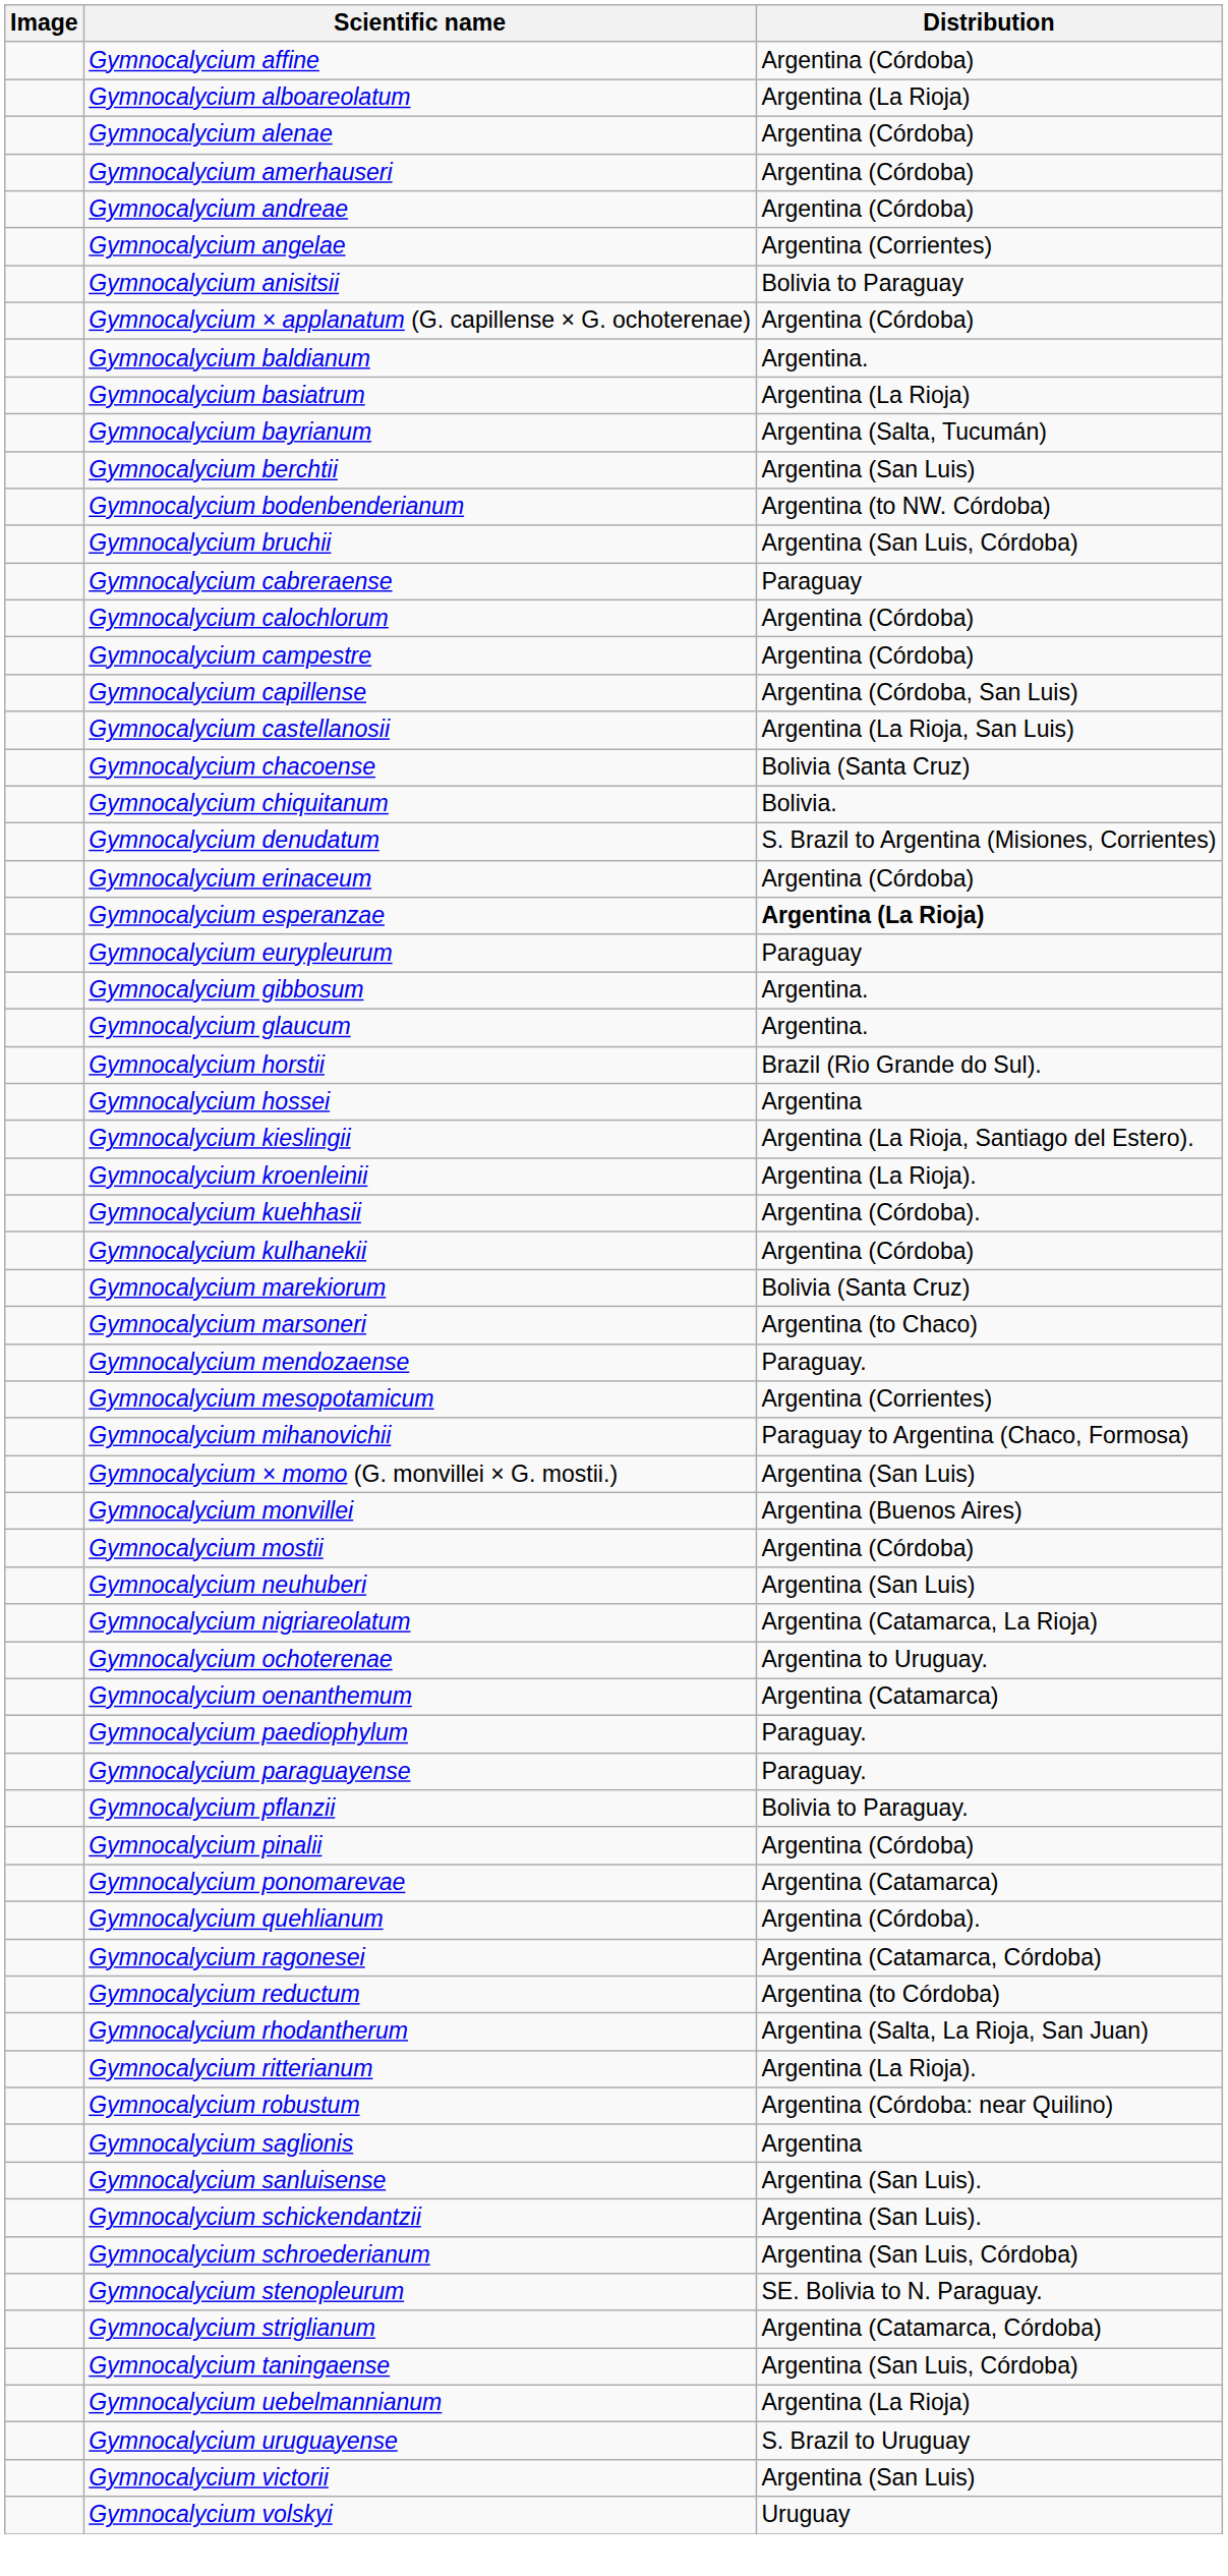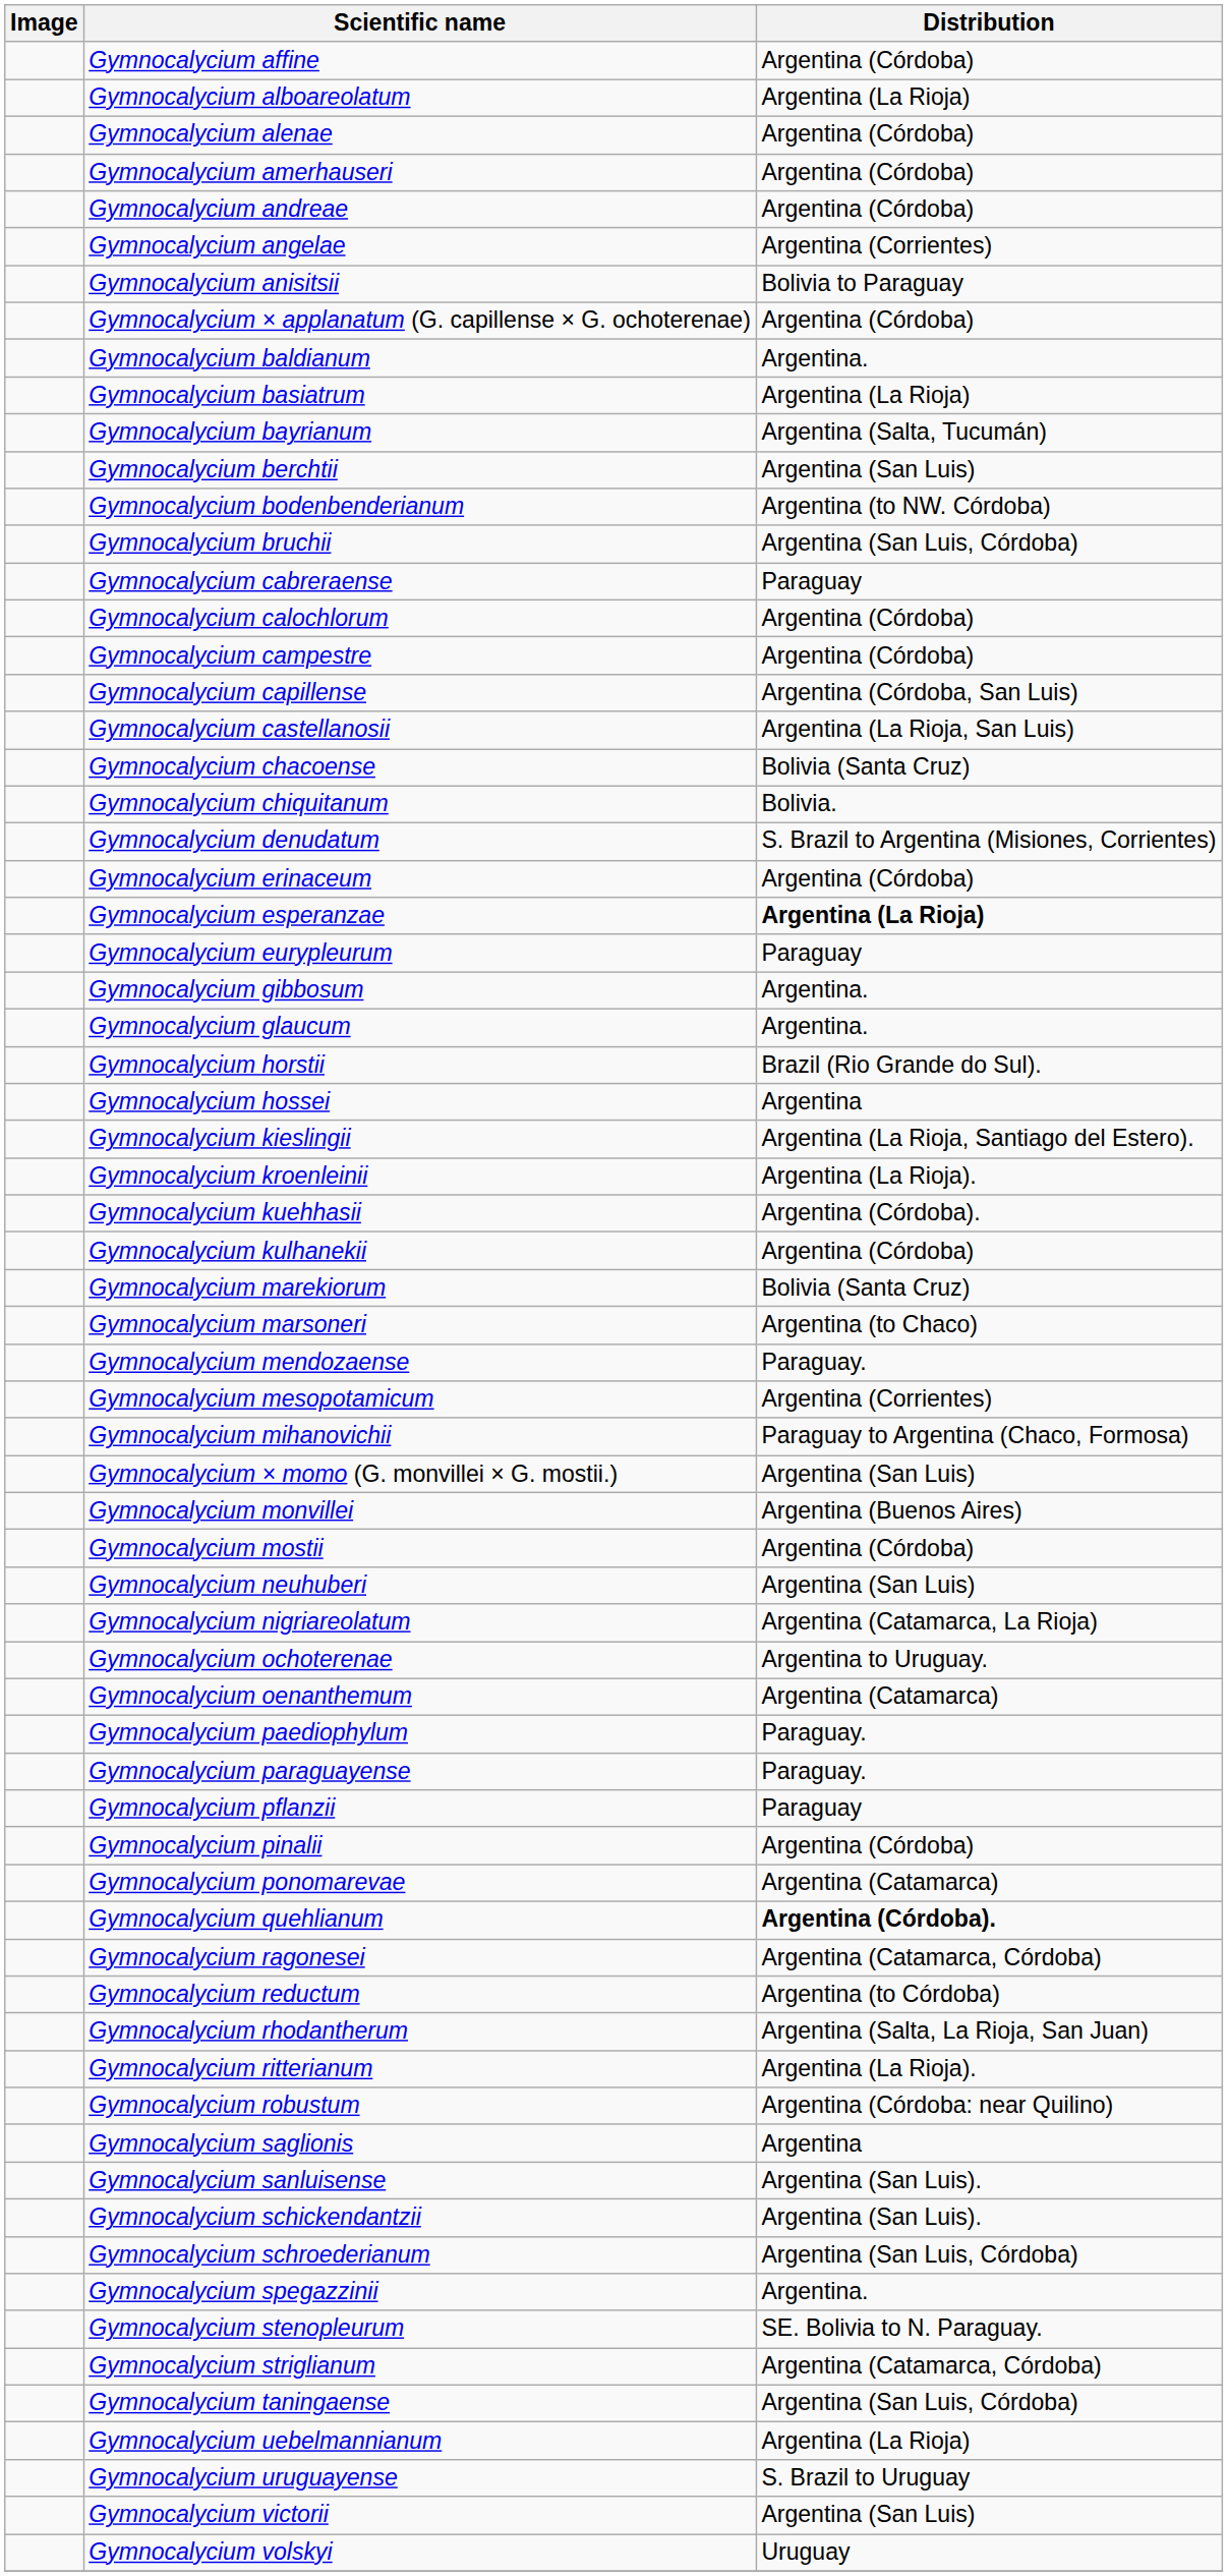 <table class="wikitable sortable">
 <tr>
 <th>Image</th>
 <th>Scientific name</th>
 <th>Distribution</th>
 </tr>
 <tr>
 <td></td>
 <td><em><a href='#'>Gymnocalycium affine</a></em> </td>
 <td>Argentina (Córdoba)</td>
 </tr>
 <tr>
 <td></td>
 <td><em><a href='#'>Gymnocalycium alboareolatum</a></em> </td>
 <td>Argentina (La Rioja)</td>
 </tr>
 <tr>
 <td></td>
 <td><em><a href='#'>Gymnocalycium alenae</a></em> </td>
 <td>Argentina (Córdoba)</td>
 </tr>
 <tr>
 <td></td>
 <td><em><a href='#'>Gymnocalycium amerhauseri</a></em> </td>
 <td>Argentina (Córdoba)</td>
 </tr>
 <tr>
 <td></td>
 <td><em><a href='#'>Gymnocalycium andreae </a></em> </td>
 <td>Argentina (Córdoba)</td>
 </tr>
 <tr>
 <td></td>
 <td><em><a href='#'>Gymnocalycium angelae</a></em> </td>
 <td>Argentina (Corrientes)</td>
 </tr>
 <tr>
 <td></td>
 <td><em><a href='#'>Gymnocalycium anisitsii</a></em> </td>
 <td>Bolivia to Paraguay</td>
 </tr>
 <tr>
 <td></td>
 <td><em><a href='#'>Gymnocalycium × applanatum</a></em>  (G. capillense × G. ochoterenae)</td>
 <td>Argentina (Córdoba)</td>
 </tr>
 <tr>
 <td></td>
 <td><em><a href='#'>Gymnocalycium baldianum</a></em> </td>
 <td>Argentina.</td>
 </tr>
 <tr>
 <td></td>
 <td><em><a href='#'>Gymnocalycium basiatrum</a></em> </td>
 <td>Argentina (La Rioja)</td>
 </tr>
 <tr>
 <td></td>
 <td><em><a href='#'>Gymnocalycium bayrianum</a></em> </td>
 <td>Argentina (Salta, Tucumán)</td>
 </tr>
 <tr>
 <td></td>
 <td><em><a href='#'>Gymnocalycium berchtii</a></em> </td>
 <td>Argentina (San Luis)</td>
 </tr>
 <tr>
 <td></td>
 <td><em><a href='#'>Gymnocalycium bodenbenderianum</a></em> </td>
 <td>Argentina (to NW. Córdoba)</td>
 </tr>
 <tr>
 <td></td>
 <td><em><a href='#'>Gymnocalycium bruchii</a></em> </td>
 <td>Argentina (San Luis, Córdoba)</td>
 </tr>
 <tr>
 <td></td>
 <td><em><a href='#'>Gymnocalycium cabreraense</a></em> </td>
 <td>Paraguay</td>
 </tr>
 <tr>
 <td></td>
 <td><em><a href='#'>Gymnocalycium calochlorum</a></em> </td>
 <td>Argentina (Córdoba)</td>
 </tr>
 <tr>
 <td></td>
 <td><em><a href='#'>Gymnocalycium campestre</a></em> </td>
 <td>Argentina (Córdoba)</td>
 </tr>
 <tr>
 <td></td>
 <td><em><a href='#'>Gymnocalycium capillense</a></em> </td>
 <td>Argentina (Córdoba, San Luis)</td>
 </tr>
 <tr>
 <td></td>
 <td><em><a href='#'>Gymnocalycium castellanosii</a></em> </td>
 <td>Argentina (La Rioja, San Luis)</td>
 </tr>
 <tr>
 <td></td>
 <td><em><a href='#'>Gymnocalycium chacoense</a></em> </td>
 <td>Bolivia (Santa Cruz)</td>
 </tr>
 <tr>
 <td></td>
 <td><em><a href='#'>Gymnocalycium chiquitanum</a></em> </td>
 <td>Bolivia.</td>
 </tr>
 <tr>
 <td></td>
 <td><em><a href='#'>Gymnocalycium denudatum</a></em> </td>
 <td>S. Brazil to Argentina (Misiones, Corrientes)</td>
 </tr>
 <tr>
 <td></td>
 <td><em><a href='#'>Gymnocalycium erinaceum</a></em> </td>
 <td>Argentina (Córdoba)</td>
 </tr>
 <tr>
 <td></td>
 <td><em><a href='#'>Gymnocalycium esperanzae</a></em> </td>
 <td><strong>Argentina (La Rioja)</strong></td>
 </tr>
 <tr>
 <td></td>
 <td><em><a href='#'>Gymnocalycium eurypleurum</a></em> </td>
 <td>Paraguay</td>
 </tr>
 <tr>
 <td></td>
 <td><em><a href='#'>Gymnocalycium gibbosum</a></em> </td>
 <td>Argentina.</td>
 </tr>
 <tr>
 <td></td>
 <td><em><a href='#'>Gymnocalycium glaucum</a></em> </td>
 <td>Argentina.</td>
 </tr>
 <tr>
 <td></td>
 <td><em><a href='#'>Gymnocalycium horstii</a></em> </td>
 <td>Brazil (Rio Grande do Sul).</td>
 </tr>
 <tr>
 <td></td>
 <td><em><a href='#'>Gymnocalycium hossei </a></em> </td>
 <td>Argentina</td>
 </tr>
 <tr>
 <td></td>
 <td><em><a href='#'>Gymnocalycium kieslingii</a></em> </td>
 <td>Argentina (La Rioja, Santiago del Estero).</td>
 </tr>
 <tr>
 <td></td>
 <td><em><a href='#'>Gymnocalycium kroenleinii</a></em> </td>
 <td>Argentina (La Rioja).</td>
 </tr>
 <tr>
 <td></td>
 <td><em><a href='#'>Gymnocalycium kuehhasii</a></em> </td>
 <td>Argentina (Córdoba).</td>
 </tr>
 <tr>
 <td></td>
 <td><em><a href='#'>Gymnocalycium kulhanekii</a></em> </td>
 <td>Argentina (Córdoba)</td>
 </tr>
 <tr>
 <td></td>
 <td><em><a href='#'>Gymnocalycium marekiorum</a></em> </td>
 <td>Bolivia (Santa Cruz)</td>
 </tr>
 <tr>
 <td></td>
 <td><em><a href='#'>Gymnocalycium marsoneri</a></em> </td>
 <td>Argentina (to Chaco)</td>
 </tr>
 <tr>
 <td></td>
 <td><em><a href='#'>Gymnocalycium mendozaense</a></em> </td>
 <td>Paraguay.</td>
 </tr>
 <tr>
 <td></td>
 <td><em><a href='#'>Gymnocalycium mesopotamicum</a></em> </td>
 <td>Argentina (Corrientes)</td>
 </tr>
 <tr>
 <td></td>
 <td><em><a href='#'>Gymnocalycium mihanovichii</a></em> </td>
 <td>Paraguay to Argentina (Chaco, Formosa)</td>
 </tr>
 <tr>
 <td></td>
 <td><em><a href='#'>Gymnocalycium × momo</a></em>  (G. monvillei × G. mostii.)</td>
 <td>Argentina (San Luis)</td>
 </tr>
 <tr>
 <td></td>
 <td><em><a href='#'>Gymnocalycium monvillei</a></em> </td>
 <td>Argentina (Buenos Aires)</td>
 </tr>
 <tr>
 <td></td>
 <td><em><a href='#'>Gymnocalycium mostii</a></em> </td>
 <td>Argentina (Córdoba)</td>
 </tr>
 <tr>
 <td></td>
 <td><em><a href='#'>Gymnocalycium neuhuberi</a></em> </td>
 <td>Argentina (San Luis)</td>
 </tr>
 <tr>
 <td></td>
 <td><em><a href='#'>Gymnocalycium nigriareolatum</a></em> </td>
 <td>Argentina (Catamarca, La Rioja)</td>
 </tr>
 <tr>
 <td></td>
 <td><em><a href='#'>Gymnocalycium ochoterenae</a></em> </td>
 <td>Argentina to Uruguay.</td>
 </tr>
 <tr>
 <td></td>
 <td><em><a href='#'>Gymnocalycium oenanthemum</a></em> </td>
 <td>Argentina (Catamarca)</td>
 </tr>
 <tr>
 <td></td>
 <td><em><a href='#'>Gymnocalycium paediophylum</a></em> </td>
 <td>Paraguay.</td>
 </tr>
 <tr>
 <td></td>
 <td><em><a href='#'>Gymnocalycium paraguayense</a></em> </td>
 <td>Paraguay.</td>
 </tr>
 <tr>
 <td></td>
 <td><em><a href='#'>Gymnocalycium pflanzii</a></em> </td>
-<td>Bolivia to Paraguay.</td>
+<td>Paraguay</td>
 </tr>
 <tr>
 <td></td>
 <td><em><a href='#'>Gymnocalycium pinalii</a></em> </td>
 <td>Argentina (Córdoba)</td>
 </tr>
 <tr>
 <td></td>
 <td><em><a href='#'>Gymnocalycium ponomarevae</a></em> </td>
 <td>Argentina (Catamarca)</td>
 </tr>
 <tr>
 <td></td>
 <td><em><a href='#'>Gymnocalycium quehlianum</a></em> </td>
-<td>Argentina (Córdoba).</td>
+<td><strong>Argentina (Córdoba).</strong></td>
 </tr>
 <tr>
 <td></td>
 <td><em><a href='#'>Gymnocalycium ragonesei</a></em> </td>
 <td>Argentina (Catamarca, Córdoba)</td>
 </tr>
 <tr>
 <td></td>
 <td><em><a href='#'>Gymnocalycium reductum</a></em> </td>
 <td>Argentina (to Córdoba)</td>
 </tr>
 <tr>
 <td></td>
 <td><em><a href='#'>Gymnocalycium rhodantherum</a></em> </td>
 <td>Argentina (Salta, La Rioja, San Juan)</td>
 </tr>
 <tr>
 <td></td>
 <td><em><a href='#'>Gymnocalycium ritterianum</a></em> </td>
 <td>Argentina (La Rioja).</td>
 </tr>
 <tr>
 <td></td>
 <td><em><a href='#'>Gymnocalycium robustum</a></em> </td>
 <td>Argentina (Córdoba: near Quilino)</td>
 </tr>
 <tr>
 <td></td>
 <td><em><a href='#'>Gymnocalycium saglionis</a></em> </td>
 <td>Argentina</td>
 </tr>
 <tr>
 <td></td>
 <td><em><a href='#'>Gymnocalycium sanluisense</a></em> </td>
 <td>Argentina (San Luis).</td>
 </tr>
 <tr>
 <td></td>
 <td><em><a href='#'>Gymnocalycium schickendantzii</a></em> </td>
 <td>Argentina (San Luis).</td>
 </tr>
 <tr>
 <td></td>
 <td><em><a href='#'>Gymnocalycium schroederianum</a></em> </td>
 <td>Argentina (San Luis, Córdoba)</td>
 </tr>
 <tr>
 <td></td>
+<td><em><a href='#'>Gymnocalycium spegazzinii </a></em> </td>
+<td>Argentina.</td>
+</tr>
+<tr>
+<td></td>
 <td><em><a href='#'>Gymnocalycium stenopleurum</a></em> </td>
 <td>SE. Bolivia to N. Paraguay.</td>
 </tr>
 <tr>
 <td></td>
 <td><em><a href='#'>Gymnocalycium striglianum</a></em> </td>
 <td>Argentina (Catamarca, Córdoba)</td>
 </tr>
 <tr>
 <td></td>
 <td><em><a href='#'>Gymnocalycium taningaense</a></em> </td>
 <td>Argentina (San Luis, Córdoba)</td>
 </tr>
 <tr>
 <td></td>
 <td><em><a href='#'>Gymnocalycium uebelmannianum</a></em> </td>
 <td>Argentina (La Rioja)</td>
 </tr>
 <tr>
 <td></td>
 <td><em><a href='#'>Gymnocalycium uruguayense</a></em> </td>
 <td>S. Brazil to Uruguay</td>
 </tr>
 <tr>
 <td></td>
 <td><em><a href='#'>Gymnocalycium victorii</a></em> </td>
 <td>Argentina (San Luis)</td>
 </tr>
 <tr>
 <td></td>
 <td><em><a href='#'>Gymnocalycium volskyi</a></em> </td>
 <td>Uruguay</td>
 </tr>
 <tr>
 </tr>
 </table>
